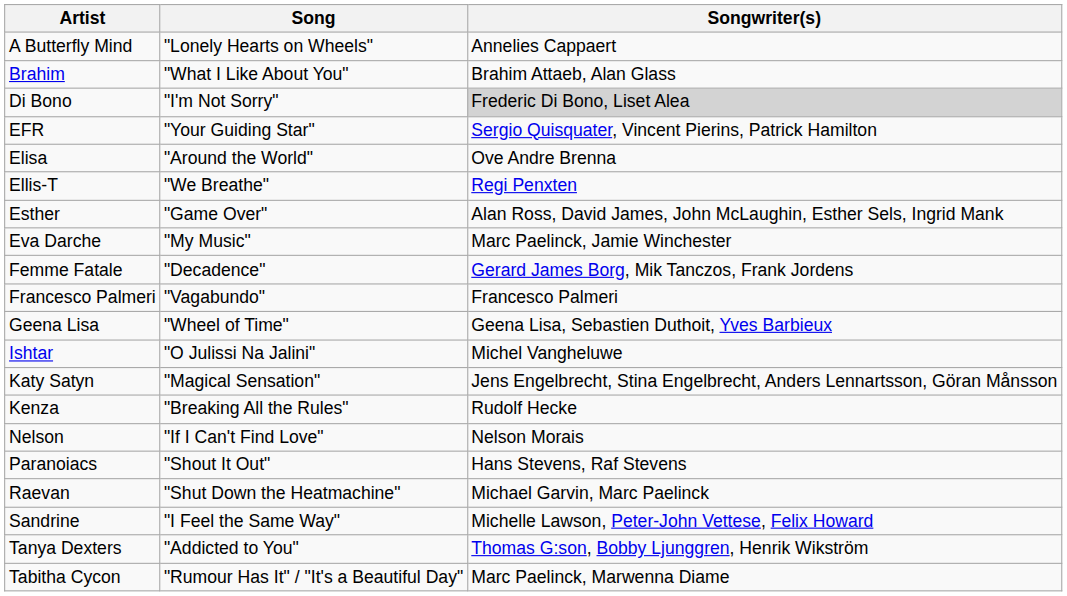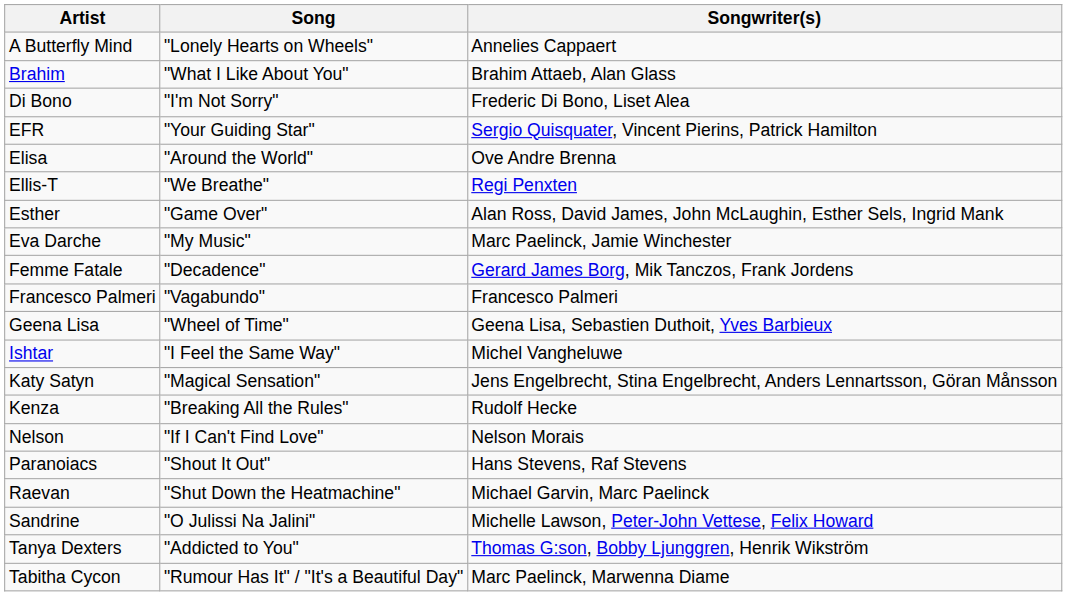 <table class="sortable wikitable" style="margin: 1em auto 1em auto; text-align:left;">
 <tr>
 <th>Artist</th>
 <th>Song</th>
 <th>Songwriter(s)</th>
 </tr>
 <tr>
 <td>A Butterfly Mind</td>
 <td>"Lonely Hearts on Wheels"</td>
 <td>Annelies Cappaert</td>
 </tr>
 <tr>
 <td><a href='#'>Brahim</a></td>
 <td>"What I Like About You"</td>
 <td>Brahim Attaeb, Alan Glass</td>
 </tr>
 <tr>
 <td>Di Bono</td>
 <td>"I'm Not Sorry"</td>
-<td style="background: lightgrey;">Frederic Di Bono, Liset Alea</td>
+<td>Frederic Di Bono, Liset Alea</td>
 </tr>
 <tr>
 <td>EFR</td>
 <td>"Your Guiding Star"</td>
 <td><a href='#'>Sergio Quisquater</a>, Vincent Pierins, Patrick Hamilton</td>
 </tr>
 <tr>
 <td>Elisa</td>
 <td>"Around the World"</td>
 <td>Ove Andre Brenna</td>
 </tr>
 <tr>
 <td>Ellis-T</td>
 <td>"We Breathe"</td>
 <td><a href='#'>Regi Penxten</a></td>
 </tr>
 <tr>
 <td>Esther</td>
 <td>"Game Over"</td>
 <td>Alan Ross, David James, John McLaughin, Esther Sels, Ingrid Mank</td>
 </tr>
 <tr>
 <td>Eva Darche</td>
 <td>"My Music"</td>
 <td>Marc Paelinck, Jamie Winchester</td>
 </tr>
 <tr>
 <td>Femme Fatale</td>
 <td>"Decadence"</td>
 <td><a href='#'>Gerard James Borg</a>, Mik Tanczos, Frank Jordens</td>
 </tr>
 <tr>
 <td>Francesco Palmeri</td>
 <td>"Vagabundo"</td>
 <td>Francesco Palmeri</td>
 </tr>
 <tr>
 <td>Geena Lisa</td>
 <td>"Wheel of Time"</td>
 <td>Geena Lisa, Sebastien Duthoit, <a href='#'>Yves Barbieux</a></td>
 </tr>
 <tr>
 <td><a href='#'>Ishtar</a></td>
-<td>"O Julissi Na Jalini"</td>
+<td>"I Feel the Same Way"</td>
 <td>Michel Vangheluwe</td>
 </tr>
 <tr>
 <td>Katy Satyn</td>
 <td>"Magical Sensation"</td>
 <td>Jens Engelbrecht, Stina Engelbrecht, Anders Lennartsson, Göran Månsson</td>
 </tr>
 <tr>
 <td>Kenza</td>
 <td>"Breaking All the Rules"</td>
 <td>Rudolf Hecke</td>
 </tr>
 <tr>
 <td>Nelson</td>
 <td>"If I Can't Find Love"</td>
 <td>Nelson Morais</td>
 </tr>
 <tr>
 <td>Paranoiacs</td>
 <td>"Shout It Out"</td>
 <td>Hans Stevens, Raf Stevens</td>
 </tr>
 <tr>
 <td>Raevan</td>
 <td>"Shut Down the Heatmachine"</td>
 <td>Michael Garvin, Marc Paelinck</td>
 </tr>
 <tr>
 <td>Sandrine</td>
-<td>"I Feel the Same Way"</td>
+<td>"O Julissi Na Jalini"</td>
 <td>Michelle Lawson, <a href='#'>Peter-John Vettese</a>, <a href='#'>Felix Howard</a></td>
 </tr>
 <tr>
 <td>Tanya Dexters</td>
 <td>"Addicted to You"</td>
 <td><a href='#'>Thomas G:son</a>, <a href='#'>Bobby Ljunggren</a>, Henrik Wikström</td>
 </tr>
 <tr>
 <td>Tabitha Cycon</td>
 <td>"Rumour Has It" / "It's a Beautiful Day"</td>
 <td>Marc Paelinck, Marwenna Diame</td>
 </tr>
 </table>
